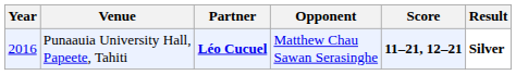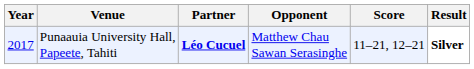 <table class="sortable wikitable" style="font-size: 90%;">
 <tr>
 <th>Year</th>
 <th>Venue</th>
 <th>Partner</th>
 <th>Opponent</th>
 <th>Score</th>
 <th>Result</th>
 </tr>
 <tr style="background:#ECF2FF">
-<td align="center"><a href='#'>2016</a></td>
+<td align="center"><a href='#'>2017</a></td>
 <td align="left">Punaauia University Hall,<br><a href='#'>Papeete</a>, Tahiti</td>
 <td align="left"><strong> <a href='#'>Léo Cucuel</a></strong></td>
 <td align="left"> <a href='#'>Matthew Chau</a><br> <a href='#'>Sawan Serasinghe</a></td>
-<td align="left"><strong>11–21, 12–21</strong></td>
+<td align="left">11–21, 12–21</td>
 <td style="text-align:left; background:white"> <strong>Silver</strong></td>
 </tr>
 </table>
